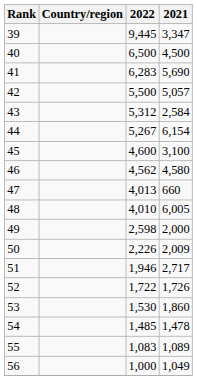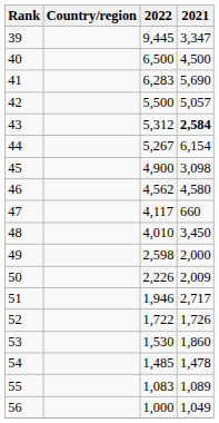 <table class="wikitable sortable">
 <tr bgcolor="#ececec">
 <th>Rank</th>
 <th>Country/region</th>
 <th data-sort-type="number">2022</th>
 <th data-sort-type="number">2021</th>
 </tr>
 <tr>
 <td>39</td>
 <td></td>
 <td align="left">9,445</td>
 <td align="left">3,347</td>
 </tr>
 <tr>
 <td>40</td>
 <td></td>
 <td align="left">6,500</td>
 <td align="left">4,500</td>
 </tr>
 <tr>
 <td>41</td>
 <td></td>
 <td align="left">6,283</td>
 <td align="left">5,690</td>
 </tr>
 <tr>
 <td>42</td>
 <td></td>
 <td align="left">5,500</td>
 <td align="left">5,057</td>
 </tr>
 <tr>
 <td>43</td>
 <td></td>
 <td align="left">5,312</td>
-<td align="left">2,584</td>
+<td align="left"><strong>2,584</strong></td>
 </tr>
 <tr>
 <td>44</td>
 <td></td>
 <td align="left">5,267</td>
 <td align="left">6,154</td>
 </tr>
 <tr>
 <td>45</td>
 <td></td>
-<td align="left">4,600</td>
-<td align="left">3,100</td>
+<td align="left">4,900</td>
+<td align="left">3,098</td>
 </tr>
 <tr>
 <td>46</td>
 <td></td>
 <td align="left">4,562</td>
 <td align="left">4,580</td>
 </tr>
 <tr>
 <td>47</td>
 <td></td>
-<td align="left">4,013</td>
+<td align="left">4,117</td>
 <td align="left">660</td>
 </tr>
 <tr>
 <td>48</td>
 <td></td>
 <td align="left">4,010</td>
-<td align="left">6,005</td>
+<td align="left">3,450</td>
 </tr>
 <tr>
 <td>49</td>
 <td></td>
 <td align="left">2,598</td>
 <td align="left">2,000</td>
 </tr>
 <tr>
 <td>50</td>
 <td></td>
 <td align="left">2,226</td>
 <td align="left">2,009</td>
 </tr>
 <tr>
 <td>51</td>
 <td></td>
 <td align="left">1,946</td>
 <td align="left">2,717</td>
 </tr>
 <tr>
 <td>52</td>
 <td></td>
 <td align="left">1,722</td>
 <td align="left">1,726</td>
 </tr>
 <tr>
 <td>53</td>
 <td></td>
 <td align="left">1,530</td>
 <td align="left">1,860</td>
 </tr>
 <tr>
 <td>54</td>
 <td></td>
 <td align="left">1,485</td>
 <td align="left">1,478</td>
 </tr>
 <tr>
 <td>55</td>
 <td></td>
 <td align="left">1,083</td>
 <td align="left">1,089</td>
 </tr>
 <tr>
 <td>56</td>
 <td></td>
 <td align="left">1,000</td>
 <td align="left">1,049</td>
 </tr>
 <tr>
 </tr>
 </table>
